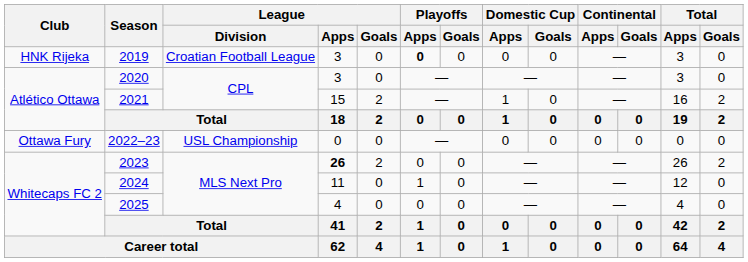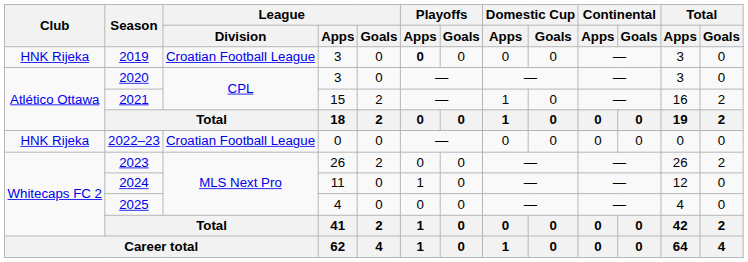 <table class="wikitable" style="text-align: center">
 <tr>
 <th rowspan="2">Club</th>
 <th rowspan="2">Season</th>
 <th colspan="3">League</th>
 <th colspan="2">Playoffs</th>
 <th colspan="2">Domestic Cup</th>
 <th colspan="2">Continental</th>
 <th colspan="2">Total</th>
 </tr>
 <tr>
 <th>Division</th>
 <th>Apps</th>
 <th>Goals</th>
 <th>Apps</th>
 <th>Goals</th>
 <th>Apps</th>
 <th>Goals</th>
 <th>Apps</th>
 <th>Goals</th>
 <th>Apps</th>
 <th>Goals</th>
 </tr>
 <tr>
 <td><a href='#'>HNK Rijeka</a></td>
 <td><a href='#'>2019</a></td>
 <td><a href='#'>Croatian Football League</a></td>
 <td>3</td>
 <td>0</td>
 <td><strong>0</strong></td>
 <td>0</td>
 <td>0</td>
 <td>0</td>
 <td colspan="2">—</td>
 <td>3</td>
 <td>0</td>
 </tr>
 <tr>
 <td rowspan=3><a href='#'>Atlético Ottawa</a></td>
 <td><a href='#'>2020</a></td>
 <td rowspan=2><a href='#'>CPL</a></td>
 <td>3</td>
 <td>0</td>
 <td colspan=2>—</td>
 <td colspan="2">—</td>
 <td colspan="2">—</td>
 <td>3</td>
 <td>0</td>
 </tr>
 <tr>
 <td><a href='#'>2021</a></td>
 <td>15</td>
 <td>2</td>
 <td colspan=2>—</td>
 <td>1</td>
 <td>0</td>
 <td colspan="2">—</td>
 <td>16</td>
 <td>2</td>
 </tr>
 <tr>
 <th colspan="2"><strong>Total</strong></th>
 <th>18</th>
 <th>2</th>
 <th>0</th>
 <th>0</th>
 <th>1</th>
 <th>0</th>
 <th>0</th>
 <th>0</th>
 <th>19</th>
 <th>2</th>
 </tr>
 <tr>
-<td><a href='#'>Ottawa Fury</a></td>
+<td><a href='#'>HNK Rijeka</a></td>
 <td><a href='#'>2022–23</a></td>
-<td><a href='#'>USL Championship</a></td>
+<td><a href='#'>Croatian Football League</a></td>
 <td>0</td>
 <td>0</td>
 <td colspan="2">—</td>
 <td>0</td>
 <td>0</td>
 <td>0</td>
 <td>0</td>
 <td>0</td>
 <td>0</td>
 </tr>
 <tr>
 <td rowspan="4"><a href='#'>Whitecaps FC 2</a></td>
 <td><a href='#'>2023</a></td>
 <td rowspan="3"><a href='#'>MLS Next Pro</a></td>
-<td><strong>26</strong></td>
+<td>26</td>
 <td>2</td>
 <td>0</td>
 <td>0</td>
 <td colspan="2">—</td>
 <td colspan="2">—</td>
 <td>26</td>
 <td>2</td>
 </tr>
 <tr>
 <td><a href='#'>2024</a></td>
 <td>11</td>
 <td>0</td>
 <td>1</td>
 <td>0</td>
 <td colspan="2">—</td>
 <td colspan="2">—</td>
 <td>12</td>
 <td>0</td>
 </tr>
 <tr>
 <td><a href='#'>2025</a></td>
 <td>4</td>
 <td>0</td>
 <td>0</td>
 <td>0</td>
 <td colspan="2">—</td>
 <td colspan="2">—</td>
 <td>4</td>
 <td>0</td>
 </tr>
 <tr>
 <th colspan="2"><strong>Total</strong></th>
 <th>41</th>
 <th>2</th>
 <th>1</th>
 <th>0</th>
 <th>0</th>
 <th>0</th>
 <th>0</th>
 <th>0</th>
 <th>42</th>
 <th>2</th>
 </tr>
 <tr>
 <th colspan="3"><strong>Career total</strong></th>
 <th>62</th>
 <th>4</th>
 <th>1</th>
 <th>0</th>
 <th>1</th>
 <th>0</th>
 <th>0</th>
 <th>0</th>
 <th>64</th>
 <th>4</th>
 </tr>
 </table>
